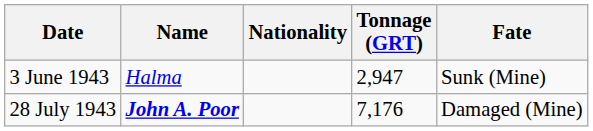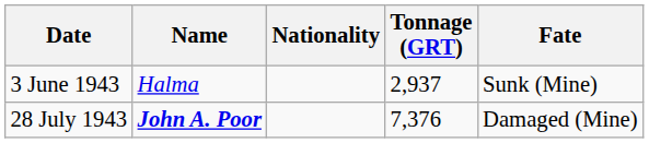 <table class="wikitable sortable">
 <tr>
 <th>Date</th>
 <th>Name</th>
 <th>Nationality</th>
 <th>Tonnage<br>(<a href='#'>GRT</a>)</th>
 <th>Fate</th>
 </tr>
 <tr>
 <td>3 June 1943</td>
 <td><a href='#'><em>Halma</em></a></td>
 <td></td>
-<td>2,947</td>
+<td>2,937</td>
 <td>Sunk (Mine)</td>
 </tr>
 <tr>
 <td>28 July 1943</td>
 <td><strong><a href='#'><em>John A. Poor</em></a></strong></td>
 <td></td>
-<td>7,176</td>
+<td>7,376</td>
 <td>Damaged (Mine)</td>
 </tr>
 </table>
